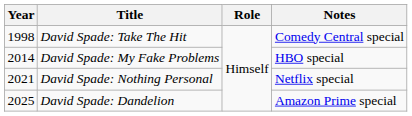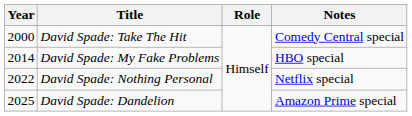 <table class="wikitable sortable">
 <tr>
 <th scope="col">Year</th>
 <th scope="col">Title</th>
 <th scope="col">Role</th>
 <th scope="col" class="unsortable">Notes</th>
 </tr>
 <tr>
-<td>1998</td>
+<td>2000</td>
 <td><em>David Spade: Take The Hit</em></td>
 <td rowspan=4>Himself</td>
 <td><a href='#'>Comedy Central</a> special</td>
 </tr>
 <tr>
 <td>2014</td>
 <td><em>David Spade: My Fake Problems</em></td>
 <td><a href='#'>HBO</a> special</td>
 </tr>
 <tr>
-<td>2021</td>
+<td>2022</td>
 <td><em>David Spade: Nothing Personal</em></td>
 <td><a href='#'>Netflix</a> special</td>
 </tr>
 <tr>
 <td>2025</td>
 <td><em>David Spade: Dandelion</em></td>
 <td><a href='#'>Amazon Prime</a> special</td>
 </tr>
 </table>
